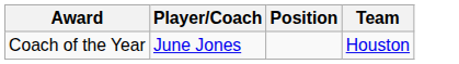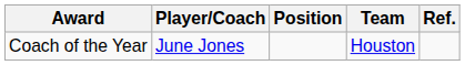 <table class="wikitable sortable">
 <tr>
 <th>Award</th>
 <th>Player/Coach</th>
 <th>Position</th>
 <th>Team</th>
+<th>Ref.</th>
 </tr>
 <tr>
 <td>Coach of the Year</td>
 <td><a href='#'>June Jones</a></td>
 <td></td>
 <td><a href='#'>Houston</a></td>
+<td></td>
 </tr>
 </table>
